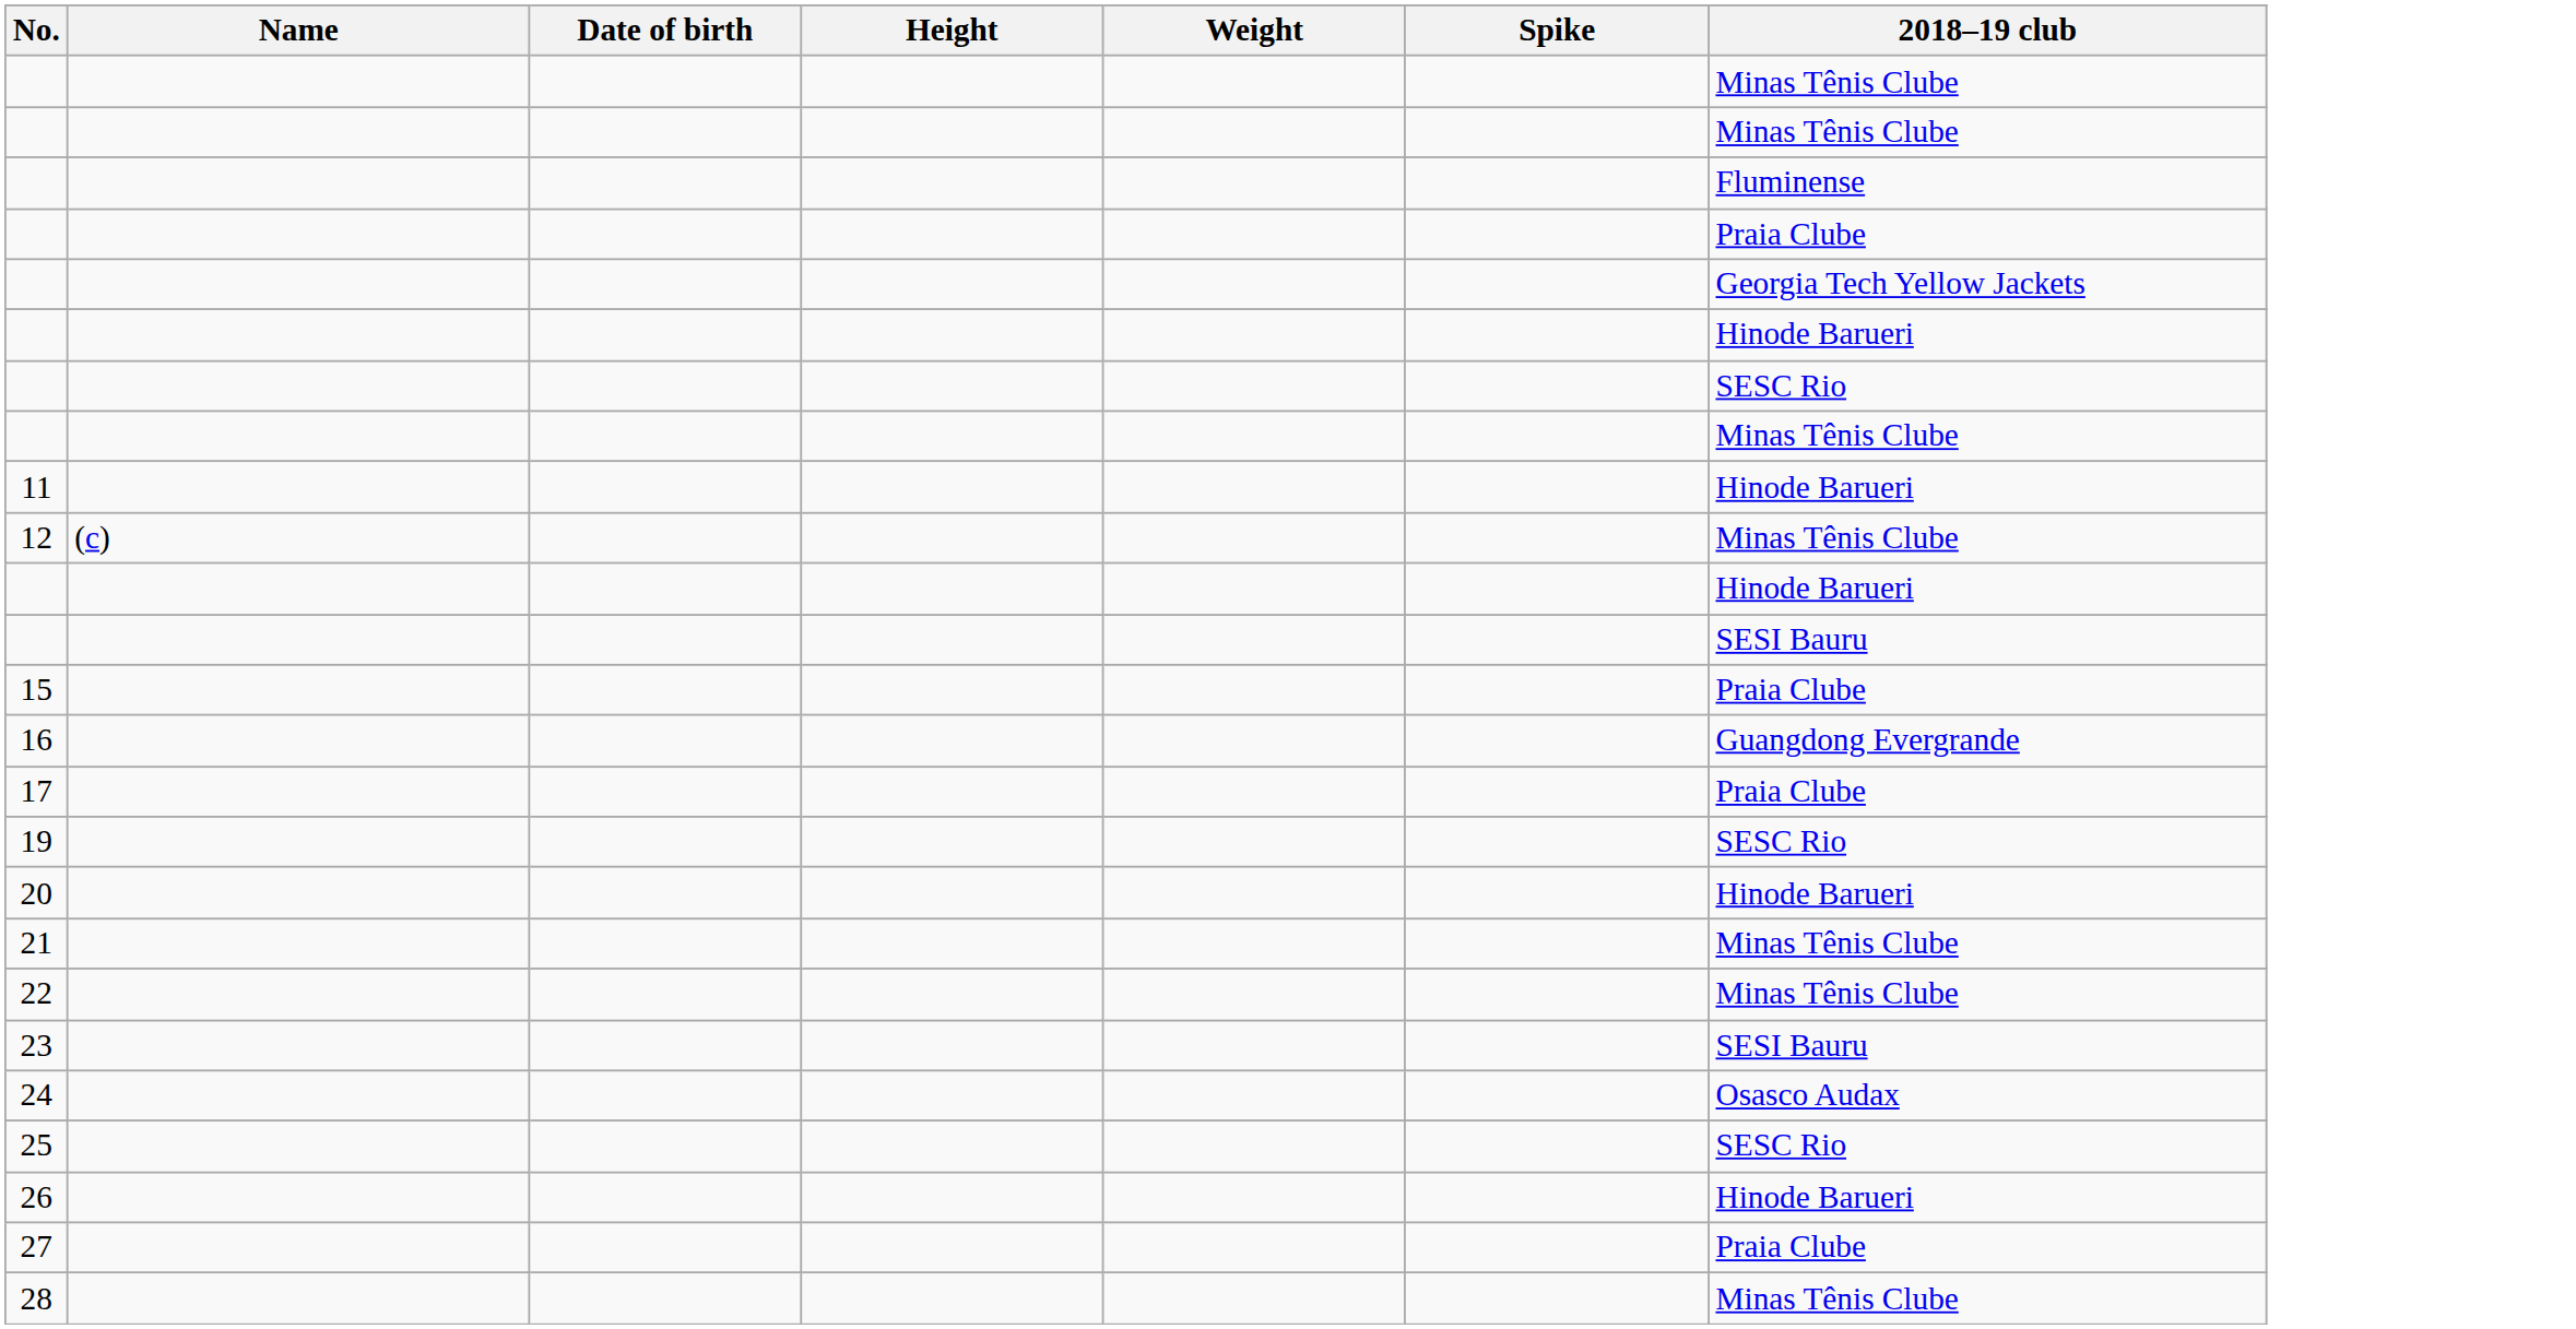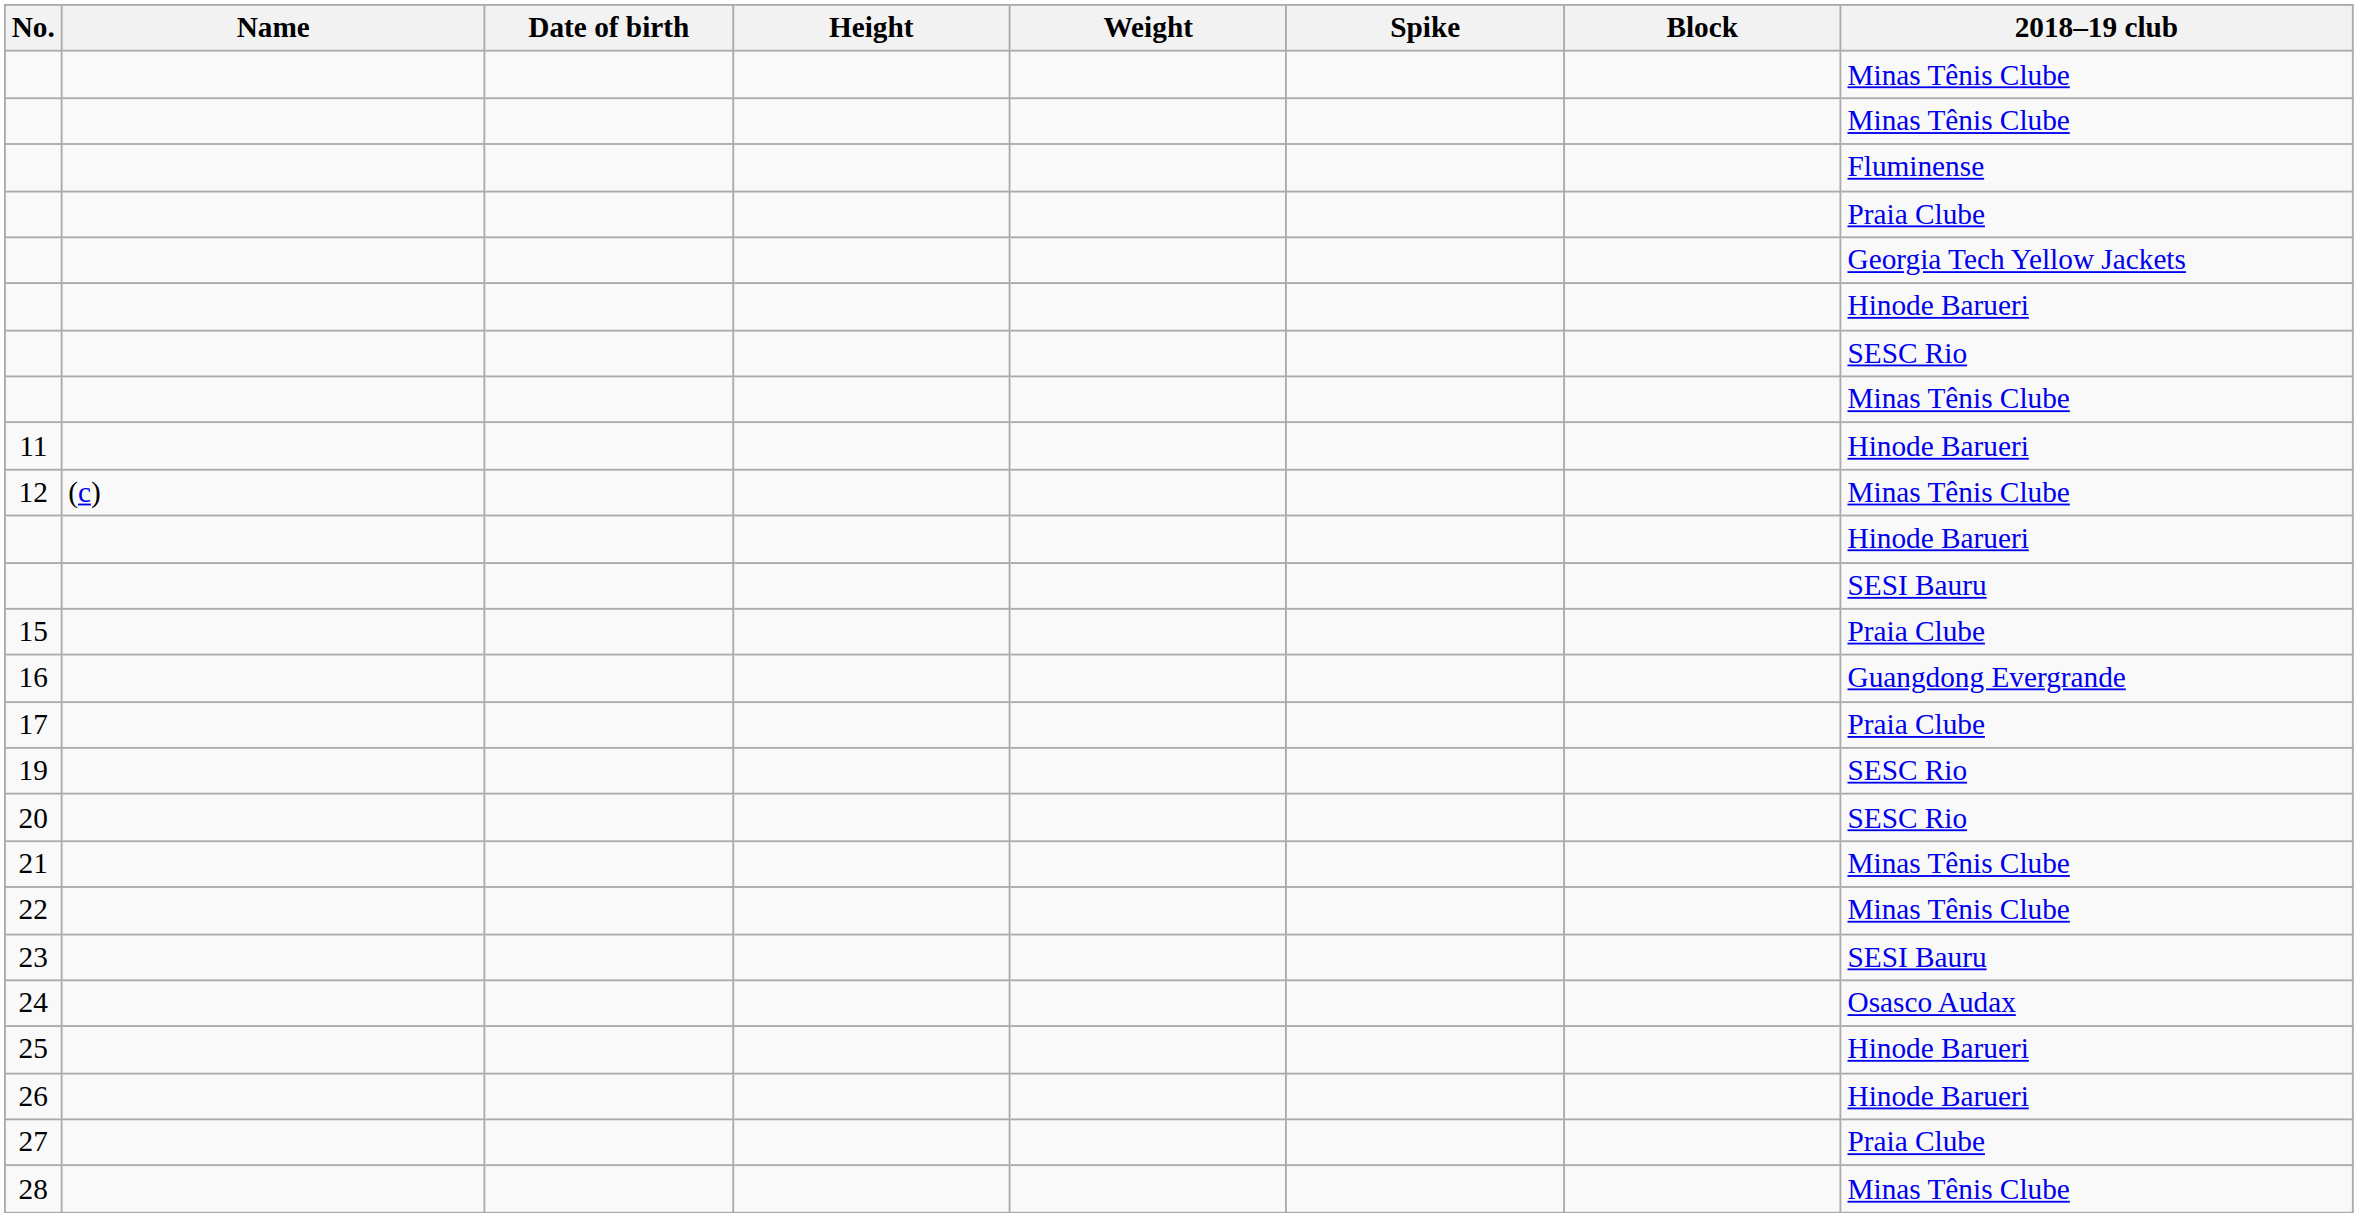 <table class="wikitable sortable" style="font-size:100%; text-align:center;">
 <tr>
 <th>No.</th>
 <th style="width:14em">Name</th>
 <th style="width:8em">Date of birth</th>
 <th style="width:9em">Height</th>
 <th style="width:9em">Weight</th>
 <th style="width:9em">Spike</th>
+<th style="width:9em">Block</th>
 <th style="width:17em">2018–19 club</th>
 </tr>
 <tr>
 <td></td>
 <td align=left></td>
 <td align=right></td>
+<td></td>
 <td></td>
 <td></td>
 <td></td>
 <td align=left> <a href='#'>Minas Tênis Clube</a></td>
 </tr>
 <tr>
 <td></td>
 <td align=left></td>
 <td align=right></td>
 <td></td>
 <td></td>
 <td></td>
+<td></td>
 <td align=left> <a href='#'>Minas Tênis Clube</a></td>
 </tr>
 <tr>
 <td></td>
 <td align=left></td>
 <td align=right></td>
+<td></td>
 <td></td>
 <td></td>
 <td></td>
 <td align=left> <a href='#'>Fluminense</a></td>
 </tr>
 <tr>
 <td></td>
 <td align=left></td>
 <td align=right></td>
 <td></td>
 <td></td>
 <td></td>
+<td></td>
 <td align=left> <a href='#'>Praia Clube</a></td>
 </tr>
 <tr>
 <td></td>
 <td align=left></td>
 <td align=right></td>
+<td></td>
 <td></td>
 <td></td>
 <td></td>
 <td align=left> <a href='#'>Georgia Tech Yellow Jackets</a></td>
 </tr>
 <tr>
 <td></td>
 <td align=left></td>
 <td align=right></td>
 <td></td>
 <td></td>
 <td></td>
+<td></td>
 <td align=left> <a href='#'>Hinode Barueri</a></td>
 </tr>
 <tr>
 <td></td>
 <td align=left></td>
 <td align=right></td>
+<td></td>
 <td></td>
 <td></td>
 <td></td>
 <td align=left> <a href='#'>SESC Rio</a></td>
 </tr>
 <tr>
 <td></td>
 <td align=left></td>
 <td align=right></td>
 <td></td>
 <td></td>
 <td></td>
+<td></td>
 <td align=left> <a href='#'>Minas Tênis Clube</a></td>
 </tr>
 <tr>
 <td>11</td>
 <td align=left></td>
 <td align=right></td>
+<td></td>
 <td></td>
 <td></td>
 <td></td>
 <td align=left> <a href='#'>Hinode Barueri</a></td>
 </tr>
 <tr>
 <td>12</td>
 <td align=left> (<a href='#'>c</a>)</td>
 <td align=right></td>
 <td></td>
 <td></td>
 <td></td>
+<td></td>
 <td align=left> <a href='#'>Minas Tênis Clube</a></td>
 </tr>
 <tr>
 <td></td>
 <td align=left></td>
 <td align=right></td>
+<td></td>
 <td></td>
 <td></td>
 <td></td>
 <td align=left> <a href='#'>Hinode Barueri</a></td>
 </tr>
 <tr>
 <td></td>
 <td align=left></td>
 <td align=right></td>
 <td></td>
 <td></td>
 <td></td>
+<td></td>
 <td align=left> <a href='#'>SESI Bauru</a></td>
 </tr>
 <tr>
 <td>15</td>
 <td align=left></td>
 <td align=right></td>
+<td></td>
 <td></td>
 <td></td>
 <td></td>
 <td align=left> <a href='#'>Praia Clube</a></td>
 </tr>
 <tr>
 <td>16</td>
 <td align=left></td>
 <td align=right></td>
 <td></td>
 <td></td>
 <td></td>
+<td></td>
 <td align=left> <a href='#'>Guangdong Evergrande</a></td>
 </tr>
 <tr>
 <td>17</td>
 <td align=left></td>
 <td align=right></td>
+<td></td>
 <td></td>
 <td></td>
 <td></td>
 <td align=left> <a href='#'>Praia Clube</a></td>
 </tr>
 <tr>
 <td>19</td>
 <td align=left></td>
 <td align=right></td>
 <td></td>
 <td></td>
 <td></td>
+<td></td>
 <td align=left> <a href='#'>SESC Rio</a></td>
 </tr>
 <tr>
 <td>20</td>
 <td align=left></td>
 <td align=right></td>
 <td></td>
 <td></td>
 <td></td>
-<td align=left> <a href='#'>Hinode Barueri</a></td>
+<td></td>
+<td align=left> <a href='#'>SESC Rio</a></td>
 </tr>
 <tr>
 <td>21</td>
 <td align=left></td>
 <td align=right></td>
+<td></td>
 <td></td>
 <td></td>
 <td></td>
 <td align=left> <a href='#'>Minas Tênis Clube</a></td>
 </tr>
 <tr>
 <td>22</td>
 <td align=left></td>
 <td align=right></td>
 <td></td>
 <td></td>
 <td></td>
+<td></td>
 <td align=left> <a href='#'>Minas Tênis Clube</a></td>
 </tr>
 <tr>
 <td>23</td>
 <td align=left></td>
 <td align=right></td>
+<td></td>
 <td></td>
 <td></td>
 <td></td>
 <td align=left> <a href='#'>SESI Bauru</a></td>
 </tr>
 <tr>
 <td>24</td>
 <td align=left></td>
 <td align=right></td>
 <td></td>
 <td></td>
 <td></td>
+<td></td>
 <td align=left> <a href='#'>Osasco Audax</a></td>
 </tr>
 <tr>
 <td>25</td>
 <td align=left></td>
 <td align=right></td>
 <td></td>
 <td></td>
 <td></td>
-<td align=left> <a href='#'>SESC Rio</a></td>
+<td></td>
+<td align=left> <a href='#'>Hinode Barueri</a></td>
 </tr>
 <tr>
 <td>26</td>
 <td align=left></td>
 <td align=right></td>
+<td></td>
 <td></td>
 <td></td>
 <td></td>
 <td align=left> <a href='#'>Hinode Barueri</a></td>
 </tr>
 <tr>
 <td>27</td>
 <td align=left></td>
 <td align=right></td>
 <td></td>
 <td></td>
 <td></td>
+<td></td>
 <td align=left> <a href='#'>Praia Clube</a></td>
 </tr>
 <tr>
 <td>28</td>
 <td align=left></td>
 <td align=right></td>
 <td></td>
 <td></td>
 <td></td>
+<td></td>
 <td align=left> <a href='#'>Minas Tênis Clube</a></td>
 </tr>
 </table>
